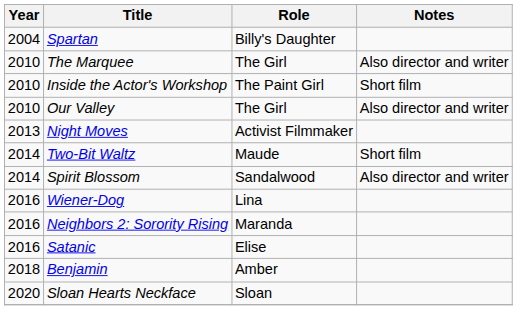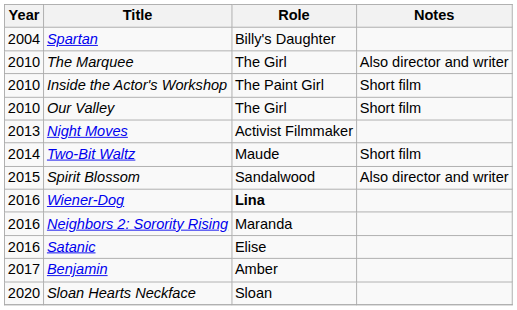 <table class="wikitable sortable">
 <tr>
 <th>Year</th>
 <th>Title</th>
 <th>Role</th>
 <th class="unsortable">Notes</th>
 </tr>
 <tr>
 <td>2004</td>
 <td><em><a href='#'>Spartan</a></em></td>
 <td>Billy's Daughter</td>
 <td></td>
 </tr>
 <tr>
 <td>2010</td>
 <td><em>The Marquee</em></td>
 <td>The Girl</td>
 <td>Also director and writer</td>
 </tr>
 <tr>
 <td>2010</td>
 <td><em>Inside the Actor's Workshop</em></td>
 <td>The Paint Girl</td>
 <td>Short film</td>
 </tr>
 <tr>
 <td>2010</td>
 <td><em>Our Valley</em></td>
 <td>The Girl</td>
-<td>Also director and writer</td>
+<td>Short film</td>
 </tr>
 <tr>
 <td>2013</td>
 <td><em><a href='#'>Night Moves</a></em></td>
 <td>Activist Filmmaker</td>
 <td></td>
 </tr>
 <tr>
 <td>2014</td>
 <td><em><a href='#'>Two-Bit Waltz</a></em></td>
 <td>Maude</td>
 <td>Short film</td>
 </tr>
 <tr>
-<td>2014</td>
+<td>2015</td>
 <td><em>Spirit Blossom</em></td>
 <td>Sandalwood</td>
 <td>Also director and writer</td>
 </tr>
 <tr>
 <td>2016</td>
 <td><em><a href='#'>Wiener-Dog</a></em></td>
-<td>Lina</td>
+<td><strong>Lina</strong></td>
 <td></td>
 </tr>
 <tr>
 <td>2016</td>
 <td><em><a href='#'>Neighbors 2: Sorority Rising</a></em></td>
 <td>Maranda</td>
 <td></td>
 </tr>
 <tr>
 <td>2016</td>
 <td><em><a href='#'>Satanic</a></em></td>
 <td>Elise</td>
 <td></td>
 </tr>
 <tr>
-<td>2018</td>
+<td>2017</td>
 <td><a href='#'><em>Benjamin</em></a></td>
 <td>Amber</td>
 <td></td>
 </tr>
 <tr>
 <td>2020</td>
 <td><em>Sloan Hearts Neckface</em></td>
 <td>Sloan</td>
 <td></td>
 </tr>
 <tr>
 </tr>
 </table>
